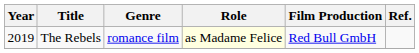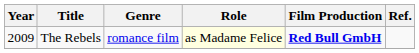 <table class="wikitable" style="font-size: 95%;">
 <tr>
 <th>Year</th>
 <th>Title</th>
 <th>Genre</th>
 <th>Role</th>
 <th>Film Production</th>
 <th>Ref.</th>
 </tr>
 <tr>
-<td>2019</td>
+<td>2009</td>
 <td>The Rebels</td>
 <td><a href='#'>romance film</a></td>
 <td style="background: lightyellow;">as Madame Felice</td>
-<td><a href='#'>Red Bull GmbH</a></td>
+<td><strong><a href='#'>Red Bull GmbH</a></strong></td>
 <td></td>
 </tr>
 <tr>
 </tr>
 </table>
